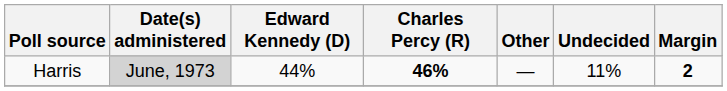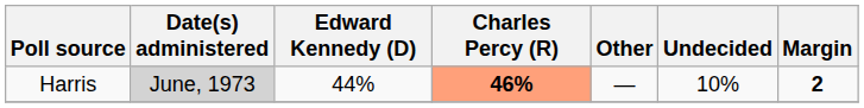 <table class="wikitable sortable" style="text-align:center;font-size:90%;line-height:17px">
 <tr valign= bottom>
 <th>Poll source</th>
 <th>Date(s)<br>administered</th>
 <th class="unsortable" style="width:100px;">Edward<br>Kennedy (D)</th>
 <th class="unsortable" style="width:100px;">Charles<br>Percy (R)</th>
 <th class="unsortable">Other</th>
 <th class="unsortable">Undecided</th>
 <th>Margin</th>
 </tr>
 <tr>
 <td align="center">Harris</td>
 <td style="background: lightgrey;">June, 1973</td>
 <td align="center">44%</td>
-<td><strong>46%</strong></td>
+<td style="background: lightsalmon;"><strong>46%</strong></td>
 <td align="center">—</td>
-<td align="center">11%</td>
+<td align="center">10%</td>
 <td><strong>2</strong></td>
 </tr>
 <tr>
 </tr>
 </table>
